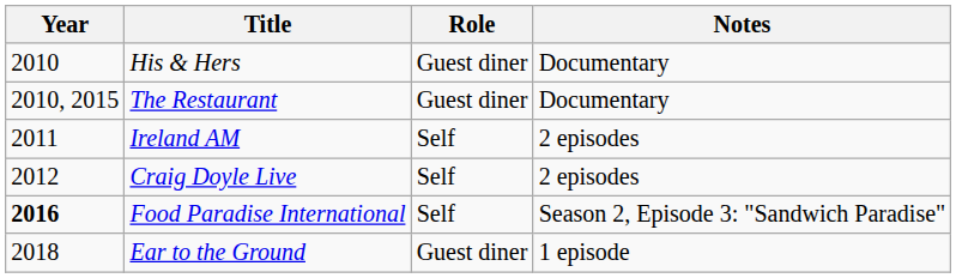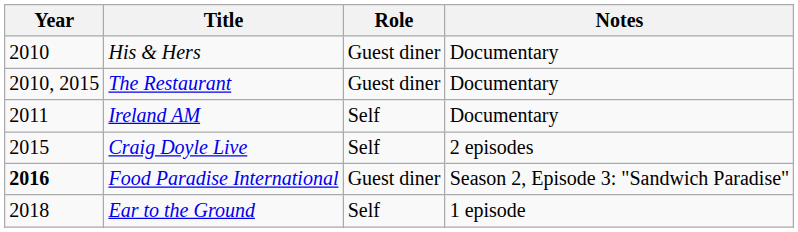 <table class="wikitable sortable">
 <tr>
 <th>Year</th>
 <th>Title</th>
 <th>Role</th>
 <th class="unsortable">Notes</th>
 </tr>
 <tr>
 <td>2010</td>
 <td><em>His & Hers</em></td>
 <td>Guest diner</td>
 <td>Documentary</td>
 </tr>
 <tr>
 <td>2010, 2015</td>
 <td><em><a href='#'>The Restaurant</a></em></td>
 <td>Guest diner</td>
 <td>Documentary</td>
 </tr>
 <tr>
 <td>2011</td>
 <td><em><a href='#'>Ireland AM</a></em></td>
 <td>Self</td>
-<td>2 episodes</td>
+<td>Documentary</td>
 </tr>
 <tr>
-<td>2012</td>
+<td>2015</td>
 <td><em><a href='#'>Craig Doyle Live</a></em></td>
 <td>Self</td>
 <td>2 episodes</td>
 </tr>
 <tr>
 <td><strong>2016</strong></td>
 <td><em><a href='#'>Food Paradise International</a></em></td>
-<td>Self</td>
+<td>Guest diner</td>
 <td>Season 2, Episode 3: "Sandwich Paradise"</td>
 </tr>
 <tr>
 <td>2018</td>
 <td><em><a href='#'>Ear to the Ground</a></em></td>
-<td>Guest diner</td>
+<td>Self</td>
 <td>1 episode</td>
 </tr>
 </table>
